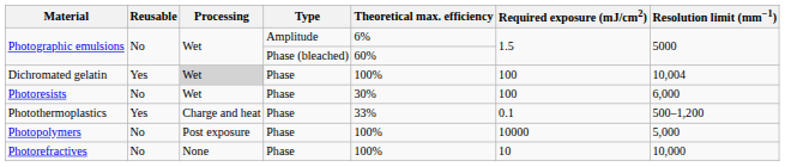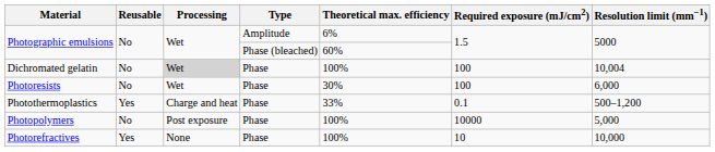 <table class="wikitable">
 <tr>
 <th>Material</th>
 <th>Reusable</th>
 <th>Processing</th>
 <th>Type</th>
 <th>Theoretical max. efficiency</th>
 <th>Required exposure (mJ/cm<sup>2</sup>)</th>
 <th>Resolution limit (mm<sup>−1</sup>)</th>
 </tr>
 <tr>
 <td rowspan=2><a href='#'>Photographic emulsions</a></td>
 <td rowspan=2>No</td>
 <td rowspan=2>Wet</td>
 <td>Amplitude</td>
 <td>6%</td>
 <td rowspan=2>1.5</td>
 <td rowspan=2>5000</td>
 </tr>
 <tr>
 <td>Phase (bleached)</td>
 <td>60%</td>
 </tr>
 <tr>
 <td>Dichromated gelatin</td>
-<td>Yes</td>
+<td>No</td>
 <td style="background: lightgrey;">Wet</td>
 <td>Phase</td>
 <td>100%</td>
 <td>100</td>
 <td>10,004</td>
 </tr>
 <tr>
 <td><a href='#'>Photoresists</a></td>
 <td>No</td>
 <td>Wet</td>
 <td>Phase</td>
 <td>30%</td>
 <td>100</td>
 <td>6,000</td>
 </tr>
 <tr>
 <td>Photothermoplastics</td>
 <td>Yes</td>
 <td>Charge and heat</td>
 <td>Phase</td>
 <td>33%</td>
 <td>0.1</td>
 <td>500–1,200</td>
 </tr>
 <tr>
 <td><a href='#'>Photopolymers</a></td>
 <td>No</td>
 <td>Post exposure</td>
 <td>Phase</td>
 <td>100%</td>
 <td>10000</td>
 <td>5,000</td>
 </tr>
 <tr>
 <td><a href='#'>Photorefractives</a></td>
-<td>No</td>
+<td>Yes</td>
 <td>None</td>
 <td>Phase</td>
 <td>100%</td>
 <td>10</td>
 <td>10,000</td>
 </tr>
 </table>
